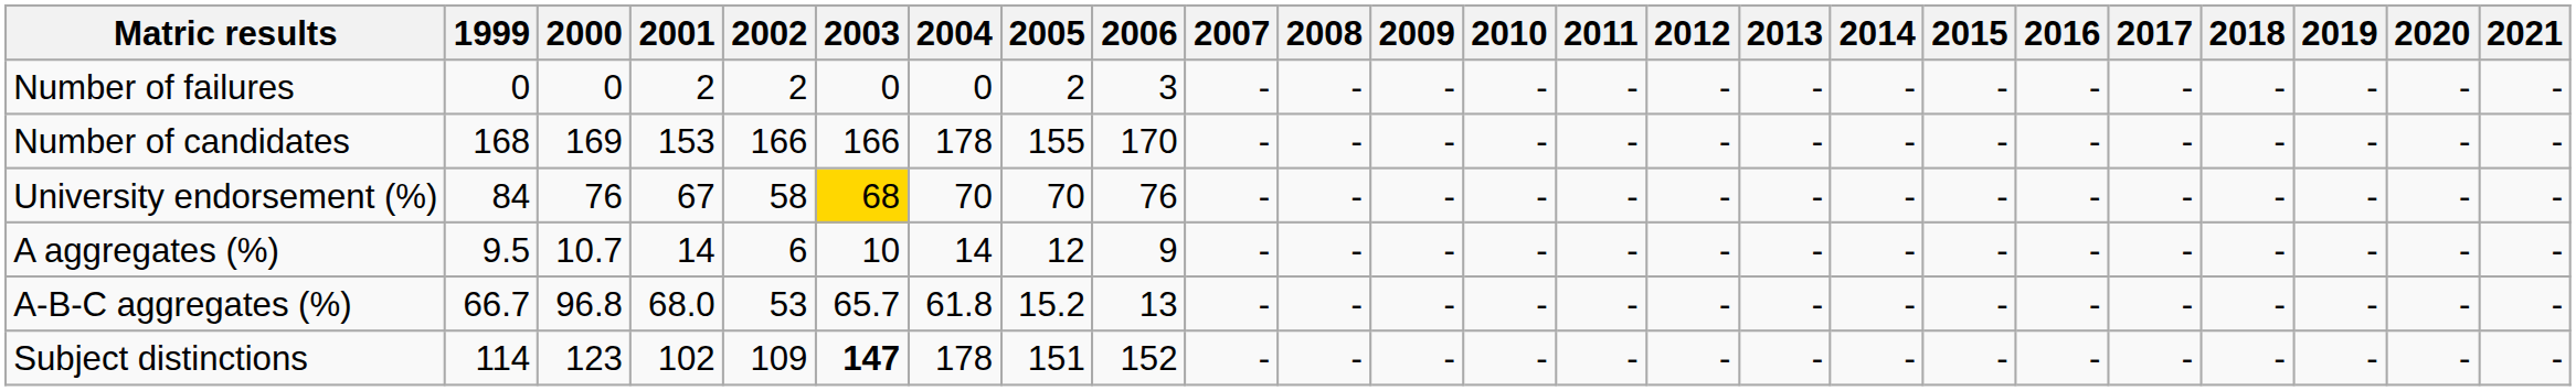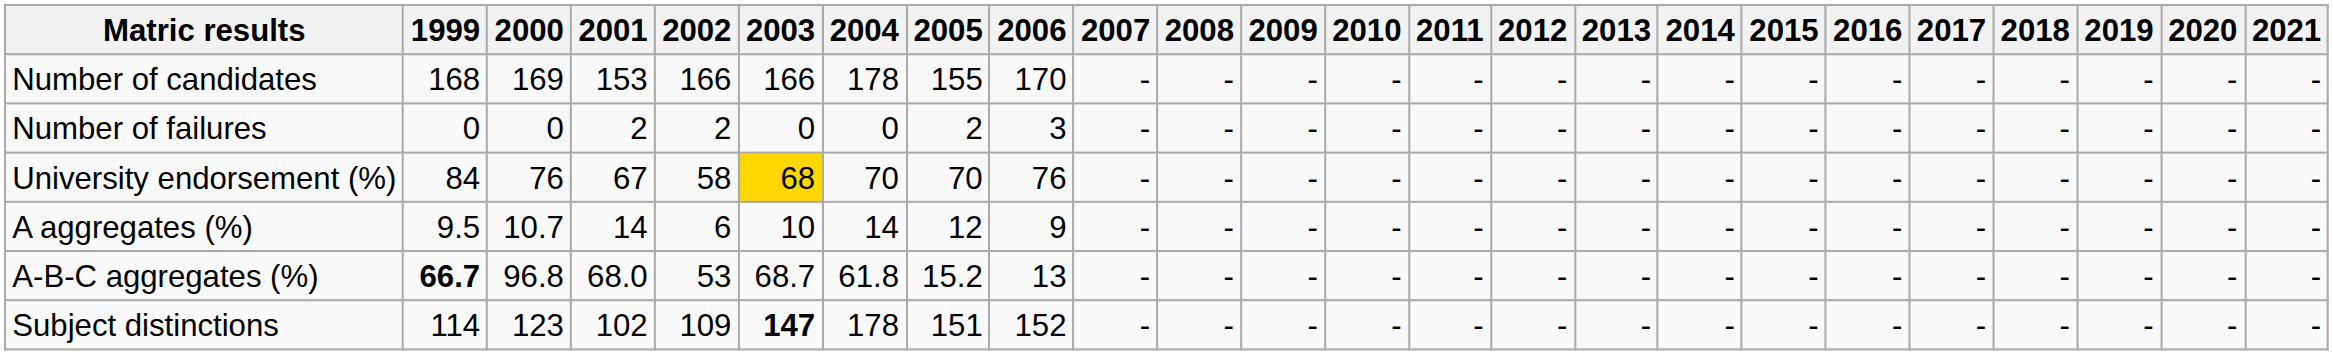 <table class="wikitable" style="font-size: 95%; text-align: right">
 <tr>
 <th>Matric results</th>
 <th>1999</th>
 <th>2000</th>
 <th>2001</th>
 <th>2002</th>
 <th>2003</th>
 <th>2004</th>
 <th>2005</th>
 <th>2006</th>
 <th>2007</th>
 <th>2008</th>
 <th>2009</th>
 <th>2010</th>
 <th>2011</th>
 <th>2012</th>
 <th>2013</th>
 <th>2014</th>
 <th>2015</th>
 <th>2016</th>
 <th>2017</th>
 <th>2018</th>
 <th>2019</th>
 <th>2020</th>
 <th>2021</th>
 </tr>
 <tr>
-<td align=left>Number of failures</td>
-<td>0</td>
-<td>0</td>
-<td>2</td>
-<td>2</td>
-<td>0</td>
-<td>0</td>
-<td>2</td>
-<td>3</td>
+<td align=left>Number of candidates</td>
+<td>168</td>
+<td>169</td>
+<td>153</td>
+<td>166</td>
+<td>166</td>
+<td>178</td>
+<td>155</td>
+<td>170</td>
 <td>-</td>
 <td>-</td>
 <td>-</td>
 <td>-</td>
 <td>-</td>
 <td>-</td>
 <td>-</td>
 <td>-</td>
 <td>-</td>
 <td>-</td>
 <td>-</td>
 <td>-</td>
 <td>-</td>
 <td>-</td>
 <td>-</td>
 </tr>
 <tr>
-<td align=left>Number of candidates</td>
-<td>168</td>
-<td>169</td>
-<td>153</td>
-<td>166</td>
-<td>166</td>
-<td>178</td>
-<td>155</td>
-<td>170</td>
+<td align=left>Number of failures</td>
+<td>0</td>
+<td>0</td>
+<td>2</td>
+<td>2</td>
+<td>0</td>
+<td>0</td>
+<td>2</td>
+<td>3</td>
 <td>-</td>
 <td>-</td>
 <td>-</td>
 <td>-</td>
 <td>-</td>
 <td>-</td>
 <td>-</td>
 <td>-</td>
 <td>-</td>
 <td>-</td>
 <td>-</td>
 <td>-</td>
 <td>-</td>
 <td>-</td>
 <td>-</td>
 </tr>
 <tr>
 <td align=left>University endorsement (%)</td>
 <td>84</td>
 <td>76</td>
 <td>67</td>
 <td>58</td>
 <td style="background: gold;">68</td>
 <td>70</td>
 <td>70</td>
 <td>76</td>
 <td>-</td>
 <td>-</td>
 <td>-</td>
 <td>-</td>
 <td>-</td>
 <td>-</td>
 <td>-</td>
 <td>-</td>
 <td>-</td>
 <td>-</td>
 <td>-</td>
 <td>-</td>
 <td>-</td>
 <td>-</td>
 <td>-</td>
 </tr>
 <tr>
 <td align=left>A aggregates (%)</td>
 <td>9.5</td>
 <td>10.7</td>
 <td>14</td>
 <td>6</td>
 <td>10</td>
 <td>14</td>
 <td>12</td>
 <td>9</td>
 <td>-</td>
 <td>-</td>
 <td>-</td>
 <td>-</td>
 <td>-</td>
 <td>-</td>
 <td>-</td>
 <td>-</td>
 <td>-</td>
 <td>-</td>
 <td>-</td>
 <td>-</td>
 <td>-</td>
 <td>-</td>
 <td>-</td>
 </tr>
 <tr>
 <td align=left>A-B-C aggregates (%)</td>
-<td>66.7</td>
+<td><strong>66.7</strong></td>
 <td>96.8</td>
 <td>68.0</td>
 <td>53</td>
-<td>65.7</td>
+<td>68.7</td>
 <td>61.8</td>
 <td>15.2</td>
 <td>13</td>
 <td>-</td>
 <td>-</td>
 <td>-</td>
 <td>-</td>
 <td>-</td>
 <td>-</td>
 <td>-</td>
 <td>-</td>
 <td>-</td>
 <td>-</td>
 <td>-</td>
 <td>-</td>
 <td>-</td>
 <td>-</td>
 <td>-</td>
 </tr>
 <tr>
 <td align=left>Subject distinctions</td>
 <td>114</td>
 <td>123</td>
 <td>102</td>
 <td>109</td>
 <td><strong>147</strong></td>
 <td>178</td>
 <td>151</td>
 <td>152</td>
 <td>-</td>
 <td>-</td>
 <td>-</td>
 <td>-</td>
 <td>-</td>
 <td>-</td>
 <td>-</td>
 <td>-</td>
 <td>-</td>
 <td>-</td>
 <td>-</td>
 <td>-</td>
 <td>-</td>
 <td>-</td>
 <td>-</td>
 </tr>
 </table>
